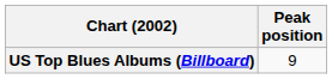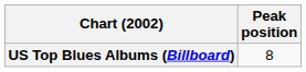 <table class="wikitable sortable plainrowheaders" style="text-align:center">
 <tr>
 <th scope="col">Chart (2002)</th>
 <th scope="col">Peak<br>position</th>
 </tr>
 <tr>
 <th scope="row">US Top Blues Albums (<em><a href='#'>Billboard</a></em>)</th>
-<td>9</td>
+<td>8</td>
 </tr>
 </table>
